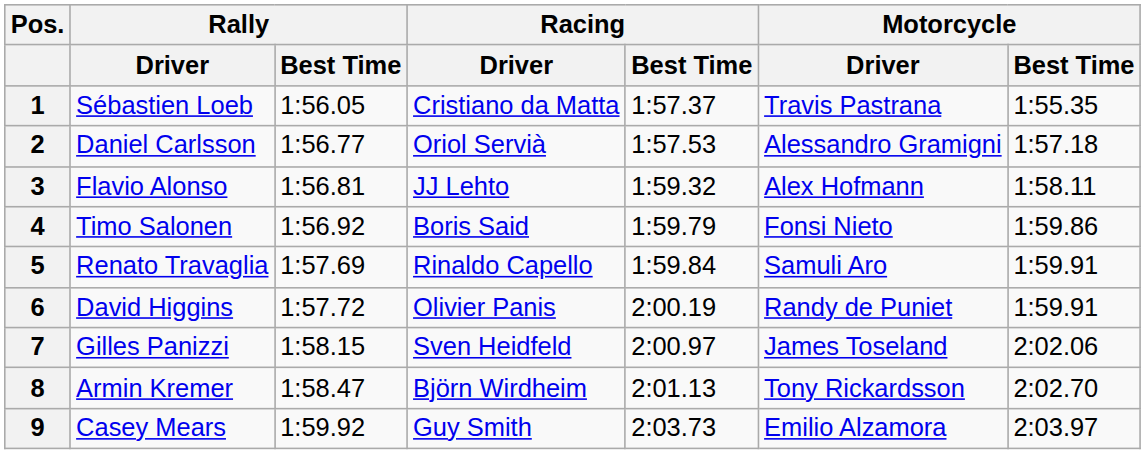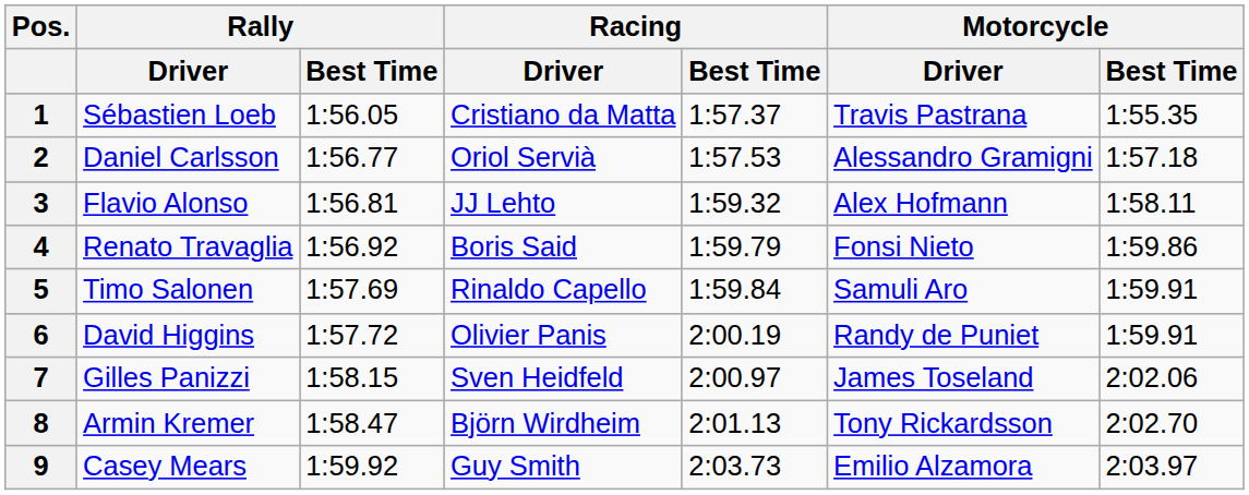 <table class="wikitable">
 <tr>
 <th>Pos.</th>
 <th colspan=2>Rally</th>
 <th colspan=2>Racing</th>
 <th colspan=2>Motorcycle</th>
 </tr>
 <tr>
 <th></th>
 <th>Driver</th>
 <th>Best Time</th>
 <th>Driver</th>
 <th>Best Time</th>
 <th>Driver</th>
 <th>Best Time</th>
 </tr>
 <tr>
 <th>1</th>
 <td> <a href='#'>Sébastien Loeb</a></td>
 <td>1:56.05</td>
 <td> <a href='#'>Cristiano da Matta</a></td>
 <td>1:57.37</td>
 <td> <a href='#'>Travis Pastrana</a></td>
 <td>1:55.35</td>
 </tr>
 <tr>
 <th>2</th>
 <td> <a href='#'>Daniel Carlsson</a></td>
 <td>1:56.77</td>
 <td> <a href='#'>Oriol Servià</a></td>
 <td>1:57.53</td>
 <td> <a href='#'>Alessandro Gramigni</a></td>
 <td>1:57.18</td>
 </tr>
 <tr>
 <th>3</th>
 <td> <a href='#'>Flavio Alonso</a></td>
 <td>1:56.81</td>
 <td> <a href='#'>JJ Lehto</a></td>
 <td>1:59.32</td>
 <td> <a href='#'>Alex Hofmann</a></td>
 <td>1:58.11</td>
 </tr>
 <tr>
 <th>4</th>
-<td> <a href='#'>Timo Salonen</a></td>
+<td> <a href='#'>Renato Travaglia</a></td>
 <td>1:56.92</td>
 <td> <a href='#'>Boris Said</a></td>
 <td>1:59.79</td>
 <td> <a href='#'>Fonsi Nieto</a></td>
 <td>1:59.86</td>
 </tr>
 <tr>
 <th>5</th>
-<td> <a href='#'>Renato Travaglia</a></td>
+<td> <a href='#'>Timo Salonen</a></td>
 <td>1:57.69</td>
 <td> <a href='#'>Rinaldo Capello</a></td>
 <td>1:59.84</td>
 <td> <a href='#'>Samuli Aro</a></td>
 <td>1:59.91</td>
 </tr>
 <tr>
 <th>6</th>
 <td> <a href='#'>David Higgins</a></td>
 <td>1:57.72</td>
 <td> <a href='#'>Olivier Panis</a></td>
 <td>2:00.19</td>
 <td> <a href='#'>Randy de Puniet</a></td>
 <td>1:59.91</td>
 </tr>
 <tr>
 <th>7</th>
 <td> <a href='#'>Gilles Panizzi</a></td>
 <td>1:58.15</td>
 <td> <a href='#'>Sven Heidfeld</a></td>
 <td>2:00.97</td>
 <td> <a href='#'>James Toseland</a></td>
 <td>2:02.06</td>
 </tr>
 <tr>
 <th>8</th>
 <td> <a href='#'>Armin Kremer</a></td>
 <td>1:58.47</td>
 <td> <a href='#'>Björn Wirdheim</a></td>
 <td>2:01.13</td>
 <td> <a href='#'>Tony Rickardsson</a></td>
 <td>2:02.70</td>
 </tr>
 <tr>
 <th>9</th>
 <td> <a href='#'>Casey Mears</a></td>
 <td>1:59.92</td>
 <td> <a href='#'>Guy Smith</a></td>
 <td>2:03.73</td>
 <td> <a href='#'>Emilio Alzamora</a></td>
 <td>2:03.97</td>
 </tr>
 </table>
